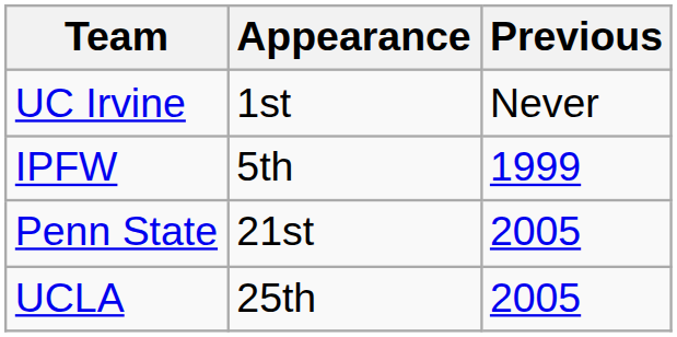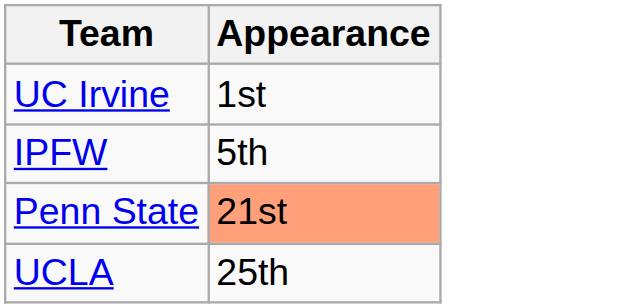 <table class="wikitable sortable">
 <tr>
 <th>Team</th>
 <th>Appearance</th>
-<th>Previous</th>
 </tr>
 <tr>
 <td><a href='#'>UC Irvine</a></td>
 <td>1st</td>
-<td>Never</td>
 </tr>
 <tr>
 <td><a href='#'>IPFW</a></td>
 <td>5th</td>
-<td><a href='#'>1999</a></td>
 </tr>
 <tr>
 <td><a href='#'>Penn State</a></td>
-<td>21st</td>
-<td><a href='#'>2005</a></td>
+<td style="background: lightsalmon;">21st</td>
 </tr>
 <tr>
 <td><a href='#'>UCLA</a></td>
 <td>25th</td>
-<td><a href='#'>2005</a></td>
 </tr>
 </table>
